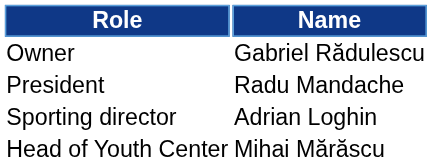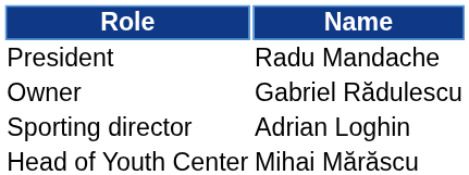 <table class="toccolours">
 <tr>
 <th style="background:#0f3887;color:#ffffff;border:1px solid #5ba1dc;">Role</th>
 <th style="background:#0f3887;color:#ffffff;border:1px solid #5ba1dc;">Name</th>
 </tr>
 <tr>
+<td>President</td>
+<td> Radu Mandache</td>
+</tr>
+<tr>
 <td>Owner</td>
 <td> Gabriel Rădulescu</td>
-</tr>
-<tr>
-<td>President</td>
-<td> Radu Mandache</td>
 </tr>
 <tr>
 <td>Sporting director</td>
 <td> Adrian Loghin</td>
 </tr>
 <tr>
 <td>Head of Youth Center</td>
 <td> Mihai Mărăscu</td>
 </tr>
 </table>
